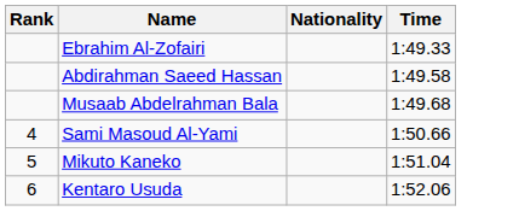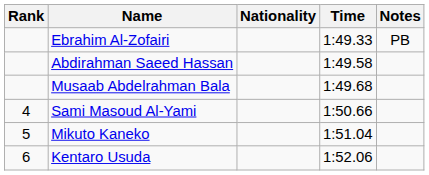 <table class="wikitable sortable" style="text-align:center">
 <tr>
 <th>Rank</th>
 <th>Name</th>
 <th>Nationality</th>
 <th>Time</th>
+<th>Notes</th>
 </tr>
 <tr>
 <td></td>
 <td align=left><a href='#'>Ebrahim Al-Zofairi</a></td>
 <td align=left></td>
 <td>1:49.33</td>
+<td>PB</td>
 </tr>
 <tr>
 <td></td>
 <td align=left><a href='#'>Abdirahman Saeed Hassan</a></td>
 <td align=left></td>
 <td>1:49.58</td>
+<td></td>
 </tr>
 <tr>
 <td></td>
 <td align=left><a href='#'>Musaab Abdelrahman Bala</a></td>
 <td align=left></td>
 <td>1:49.68</td>
+<td></td>
 </tr>
 <tr>
 <td>4</td>
 <td align=left><a href='#'>Sami Masoud Al-Yami</a></td>
 <td align=left></td>
 <td>1:50.66</td>
+<td></td>
 </tr>
 <tr>
 <td>5</td>
 <td align=left><a href='#'>Mikuto Kaneko</a></td>
 <td align=left></td>
 <td>1:51.04</td>
+<td></td>
 </tr>
 <tr>
 <td>6</td>
 <td align=left><a href='#'>Kentaro Usuda</a></td>
 <td align=left></td>
 <td>1:52.06</td>
+<td></td>
 </tr>
 </table>
